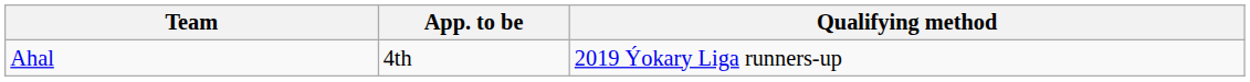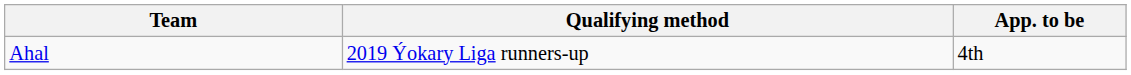 <table class="wikitable" style="table-layout:fixed;width:100%;">
 <tr>
 <th width=30%>Team</th>
+<th width=55%>Qualifying method</th>
 <th width=15%>App. to be </th>
-<th width=55%>Qualifying method</th>
 </tr>
 <tr>
 <td> <a href='#'>Ahal</a></td>
+<td><a href='#'>2019 Ýokary Liga</a> runners-up</td>
 <td>4th </td>
-<td><a href='#'>2019 Ýokary Liga</a> runners-up</td>
 </tr>
 </table>
